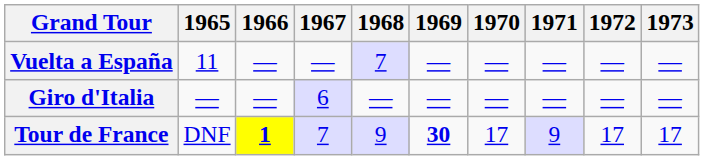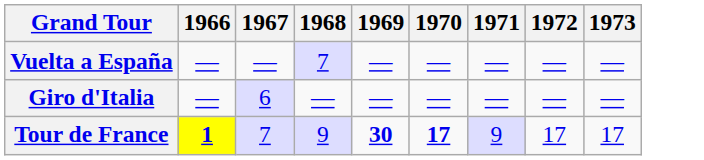 <table class="wikitable plainrowheaders">
 <tr>
 <th scope="col"><a href='#'>Grand Tour</a></th>
-<th scope="col">1965</th>
 <th scope="col">1966</th>
 <th scope="col">1967</th>
 <th scope="col">1968</th>
 <th scope="col">1969</th>
 <th scope="col">1970</th>
 <th scope="col">1971</th>
 <th scope="col">1972</th>
 <th scope="col">1973</th>
 </tr>
 <tr style="text-align:center;">
 <th scope="row"> <a href='#'>Vuelta a España</a></th>
-<td><a href='#'>11</a></td>
 <td><a href='#'>—</a></td>
 <td><a href='#'>—</a></td>
 <td style="background:#ddddff;"><a href='#'>7</a></td>
 <td><a href='#'>—</a></td>
 <td><a href='#'>—</a></td>
 <td><a href='#'>—</a></td>
 <td><a href='#'>—</a></td>
 <td><a href='#'>—</a></td>
 </tr>
 <tr style="text-align:center;">
 <th scope="row"> <a href='#'>Giro d'Italia</a></th>
 <td><a href='#'>—</a></td>
-<td><a href='#'>—</a></td>
 <td style="background:#ddddff;"><a href='#'>6</a></td>
 <td><a href='#'>—</a></td>
 <td><a href='#'>—</a></td>
 <td><a href='#'>—</a></td>
 <td><a href='#'>—</a></td>
 <td><a href='#'>—</a></td>
 <td><a href='#'>—</a></td>
 </tr>
 <tr style="text-align:center;">
 <th scope="row"> <a href='#'>Tour de France</a></th>
-<td><a href='#'>DNF</a></td>
 <td style="background:yellow;"><a href='#'><strong>1</strong></a></td>
 <td style="background:#ddddff;"><a href='#'>7</a></td>
 <td style="background:#ddddff;"><a href='#'>9</a></td>
 <td><strong><a href='#'>30</a></strong></td>
-<td><a href='#'>17</a></td>
+<td><strong><a href='#'>17</a></strong></td>
 <td style="background:#ddddff;"><a href='#'>9</a></td>
 <td><a href='#'>17</a></td>
 <td><a href='#'>17</a></td>
 </tr>
 </table>
